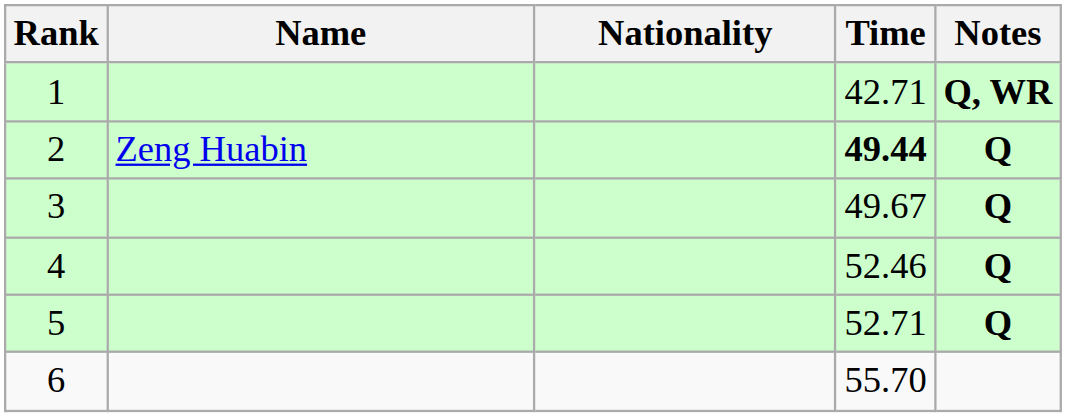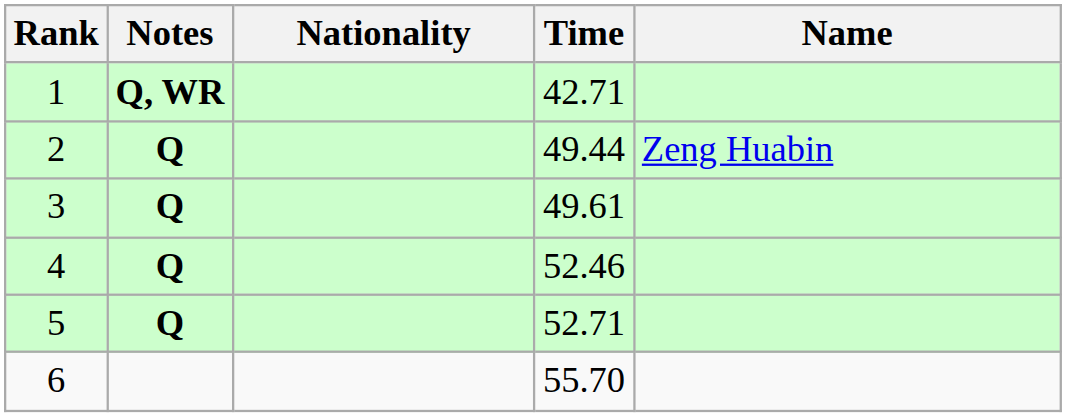 <table class="wikitable sortable" style="text-align:center">
 <tr>
 <th>Rank</th>
-<th style="width:180px">Name</th>
+<th>Notes</th>
 <th style="width:125px">Nationality</th>
 <th>Time</th>
-<th>Notes</th>
+<th style="width:180px">Name</th>
 </tr>
 <tr style="background:#cfc;">
 <td>1</td>
-<td style="text-align:left;"></td>
+<td><strong>Q, WR</strong></td>
 <td style="text-align:left;"></td>
 <td>42.71</td>
-<td><strong>Q, WR</strong></td>
+<td style="text-align:left;"></td>
 </tr>
 <tr style="background:#cfc;">
 <td>2</td>
+<td><strong>Q</strong></td>
+<td style="text-align:left;"></td>
+<td>49.44</td>
 <td style="text-align:left;"><a href='#'>Zeng Huabin</a></td>
-<td style="text-align:left;"></td>
-<td><strong>49.44</strong></td>
-<td><strong>Q</strong></td>
 </tr>
 <tr style="background:#cfc;">
 <td>3</td>
+<td><strong>Q</strong></td>
 <td style="text-align:left;"></td>
+<td>49.61</td>
 <td style="text-align:left;"></td>
-<td>49.67</td>
-<td><strong>Q</strong></td>
 </tr>
 <tr style="background:#cfc;">
 <td>4</td>
-<td style="text-align:left;"></td>
+<td><strong>Q</strong></td>
 <td style="text-align:left;"></td>
 <td>52.46</td>
-<td><strong>Q</strong></td>
+<td style="text-align:left;"></td>
 </tr>
 <tr style="background:#cfc;">
 <td>5</td>
-<td style="text-align:left;"></td>
+<td><strong>Q</strong></td>
 <td style="text-align:left;"></td>
 <td>52.71</td>
-<td><strong>Q</strong></td>
+<td style="text-align:left;"></td>
 </tr>
 <tr>
 <td>6</td>
-<td style="text-align:left;"></td>
+<td></td>
 <td style="text-align:left;"></td>
 <td>55.70</td>
-<td></td>
+<td style="text-align:left;"></td>
 </tr>
 </table>
